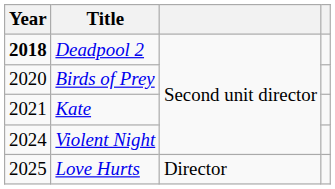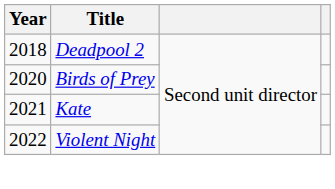 <table class="wikitable sortable">
 <tr>
 <th>Year</th>
 <th>Title</th>
 <th></th>
 <th></th>
 </tr>
 <tr>
-<td><strong>2018</strong></td>
+<td>2018</td>
 <td><em><a href='#'>Deadpool 2</a></em></td>
 <td rowspan="4">Second unit director</td>
 <td></td>
 </tr>
 <tr>
 <td>2020</td>
 <td><a href='#'><em>Birds of Prey</em></a></td>
 <td></td>
 </tr>
 <tr>
 <td>2021</td>
 <td><a href='#'><em>Kate</em></a></td>
 <td></td>
 </tr>
 <tr>
-<td>2024</td>
+<td>2022</td>
 <td><a href='#'><em>Violent Night</em></a></td>
 <td></td>
 </tr>
-<tr>
-<td>2025</td>
-<td><em><a href='#'>Love Hurts</a></em></td>
-<td>Director</td>
-<td></td>
-</tr>
 </table>
